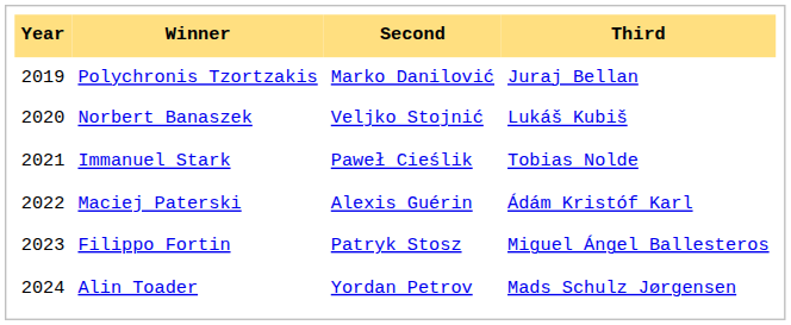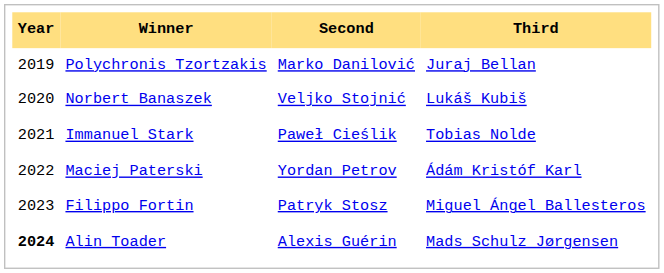 <table cellpadding="4" cellspacing="0"  style="border: 1px solid silver; color: black; margin: 0 0 0.5em 0; background-color: white; padding: 5px; text-align: left; font-size:85%; vertical-align: top; line-height:1.6em;">
 <tr>
 <th scope=col; align="center" bgcolor="FFDF80">Year</th>
 <th scope=col; align="center" bgcolor="FFDF80">Winner</th>
 <th scope=col; align="center" bgcolor="FFDF80">Second</th>
 <th scope=col; align="center" bgcolor="FFDF80">Third</th>
 </tr>
 <tr>
 <td>2019</td>
 <td> <a href='#'>Polychronis Tzortzakis</a></td>
 <td> <a href='#'>Marko Danilović</a></td>
 <td> <a href='#'>Juraj Bellan</a></td>
 </tr>
 <tr>
 <td>2020</td>
 <td> <a href='#'>Norbert Banaszek</a></td>
 <td> <a href='#'>Veljko Stojnić</a></td>
 <td> <a href='#'>Lukáš Kubiš</a></td>
 </tr>
 <tr>
 <td>2021</td>
 <td> <a href='#'>Immanuel Stark</a></td>
 <td> <a href='#'>Paweł Cieślik</a></td>
 <td> <a href='#'>Tobias Nolde</a></td>
 </tr>
 <tr>
 <td>2022</td>
 <td> <a href='#'>Maciej Paterski</a></td>
-<td> <a href='#'>Alexis Guérin</a></td>
+<td> <a href='#'>Yordan Petrov</a></td>
 <td> <a href='#'>Ádám Kristóf Karl</a></td>
 </tr>
 <tr>
 <td>2023</td>
 <td> <a href='#'>Filippo Fortin</a></td>
 <td> <a href='#'>Patryk Stosz</a></td>
 <td> <a href='#'>Miguel Ángel Ballesteros</a></td>
 </tr>
 <tr>
-<td>2024</td>
+<td><strong>2024</strong></td>
 <td> <a href='#'>Alin Toader</a></td>
-<td> <a href='#'>Yordan Petrov</a></td>
+<td> <a href='#'>Alexis Guérin</a></td>
 <td> <a href='#'>Mads Schulz Jørgensen</a></td>
 </tr>
 </table>
